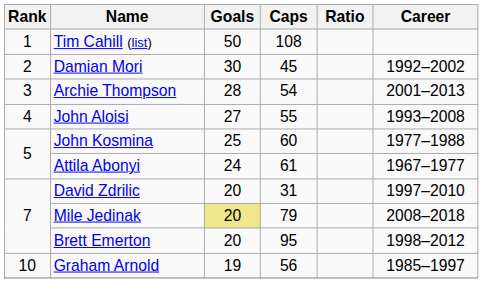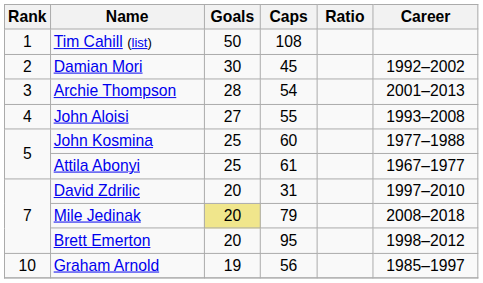 <table class="wikitable sortable" style="text-align:center">
 <tr>
 <th width="30">Rank</th>
 <th width="150">Name</th>
 <th width="50">Goals</th>
 <th width="50">Caps</th>
 <th width="50">Ratio</th>
 <th width="100">Career</th>
 </tr>
 <tr>
 <td>1</td>
 <td style="text-align:left"><a href='#'>Tim Cahill</a> <small>(<a href='#'>list</a>)</small></td>
 <td>50</td>
 <td>108</td>
 <td></td>
 <td></td>
 </tr>
 <tr>
 <td>2</td>
 <td style="text-align:left"><a href='#'>Damian Mori</a></td>
 <td>30</td>
 <td>45</td>
 <td></td>
 <td>1992–2002</td>
 </tr>
 <tr>
 <td>3</td>
 <td style="text-align:left"><a href='#'>Archie Thompson</a></td>
 <td>28</td>
 <td>54</td>
 <td></td>
 <td>2001–2013</td>
 </tr>
 <tr>
 <td>4</td>
 <td style="text-align:left"><a href='#'>John Aloisi</a></td>
 <td>27</td>
 <td>55</td>
 <td></td>
 <td>1993–2008</td>
 </tr>
 <tr>
 <td rowspan="2">5</td>
 <td style="text-align:left"><a href='#'>John Kosmina</a></td>
 <td>25</td>
 <td>60</td>
 <td></td>
 <td>1977–1988</td>
 </tr>
 <tr>
 <td style="text-align:left"><a href='#'>Attila Abonyi</a></td>
-<td>24</td>
+<td>25</td>
 <td>61</td>
 <td></td>
 <td>1967–1977</td>
 </tr>
 <tr>
 <td rowspan="3">7</td>
 <td style="text-align:left"><a href='#'>David Zdrilic</a></td>
 <td>20</td>
 <td>31</td>
 <td></td>
 <td>1997–2010</td>
 </tr>
 <tr>
 <td style="text-align:left"><a href='#'>Mile Jedinak</a></td>
 <td style="background: khaki;">20</td>
 <td>79</td>
 <td></td>
 <td>2008–2018</td>
 </tr>
 <tr>
 <td style="text-align:left"><a href='#'>Brett Emerton</a></td>
 <td>20</td>
 <td>95</td>
 <td></td>
 <td>1998–2012</td>
 </tr>
 <tr>
 <td>10</td>
 <td style="text-align:left"><a href='#'>Graham Arnold</a></td>
 <td>19</td>
 <td>56</td>
 <td></td>
 <td>1985–1997</td>
 </tr>
 <tr>
 </tr>
 </table>
